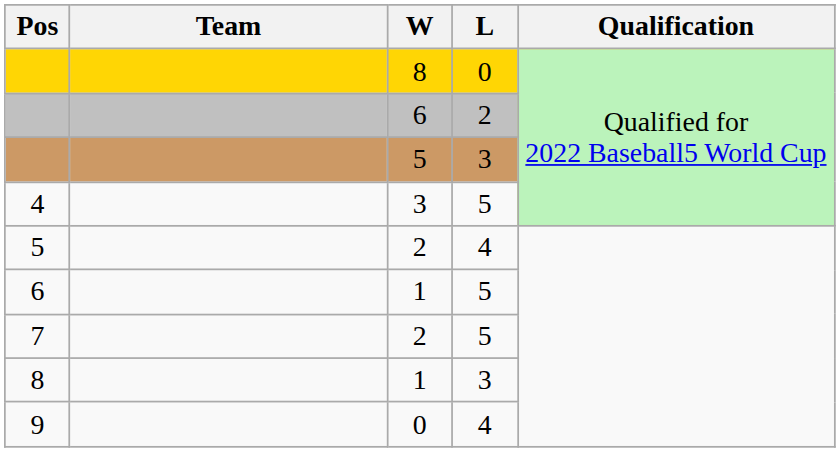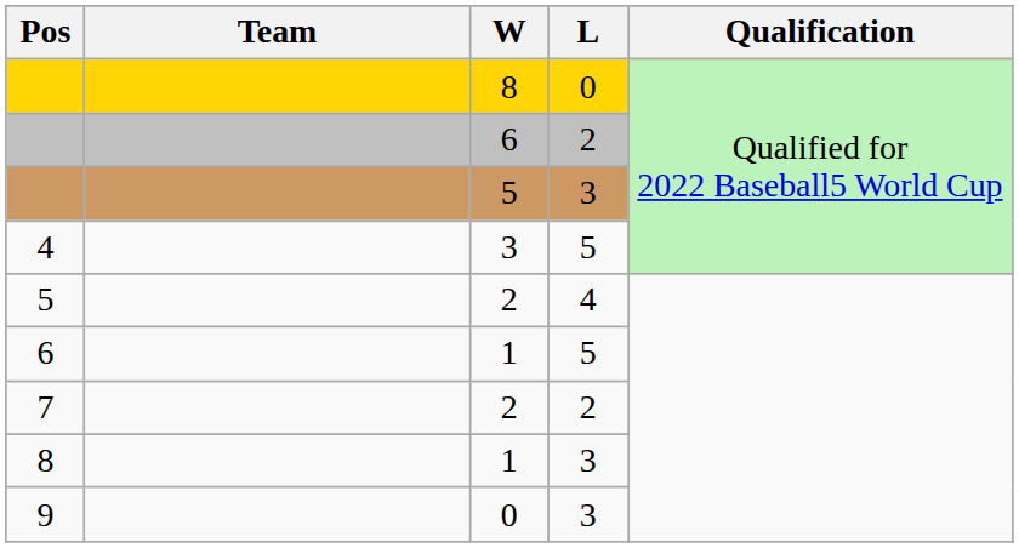 <table class="wikitable gauche" style="text-align:center">
 <tr bgcolor="e5e5e5">
 <th width="30">Pos</th>
 <th width="175">Team</th>
 <th width="30">W</th>
 <th width="30">L</th>
 <th width="175">Qualification</th>
 </tr>
 <tr bgcolor=#FFD604>
 <td></td>
 <td align=left></td>
 <td>8</td>
 <td>0</td>
 <td bgcolor=#BBF3BB rowspan=4>Qualified for <br><a href='#'>2022 Baseball5 World Cup</a></td>
 </tr>
 <tr bgcolor=#C0C0C0>
 <td></td>
 <td align=left></td>
 <td>6</td>
 <td>2</td>
 </tr>
 <tr bgcolor=#CC9965>
 <td></td>
 <td align=left></td>
 <td>5</td>
 <td>3</td>
 </tr>
 <tr>
 <td>4</td>
 <td align=left></td>
 <td>3</td>
 <td>5</td>
 </tr>
 <tr>
 <td>5</td>
 <td align=left></td>
 <td>2</td>
 <td>4</td>
 </tr>
 <tr>
 <td>6</td>
 <td align=left></td>
 <td>1</td>
 <td>5</td>
 </tr>
 <tr>
 <td>7</td>
 <td align=left></td>
 <td>2</td>
-<td>5</td>
+<td>2</td>
 </tr>
 <tr>
 <td>8</td>
 <td align=left></td>
 <td>1</td>
 <td>3</td>
 </tr>
 <tr>
 <td>9</td>
 <td align=left></td>
 <td>0</td>
-<td>4</td>
+<td>3</td>
 </tr>
 </table>
